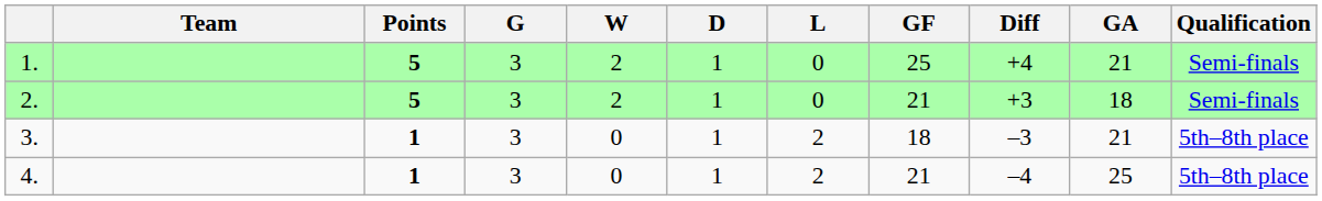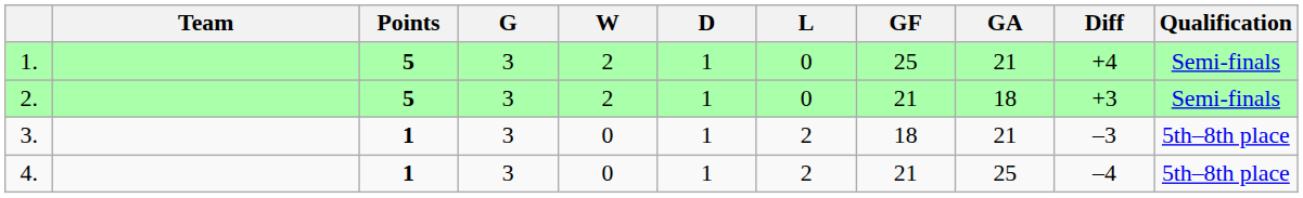 <table class=wikitable style="text-align:center">
 <tr bgcolor="#DCDCDC">
 <th width="25"></th>
 <th width="200">Team</th>
 <th width="60">Points</th>
 <th width="60">G</th>
 <th width="60">W</th>
 <th width="60">D</th>
 <th width="60">L</th>
 <th width="60">GF</th>
+<th width="60">GA</th>
 <th width="60">Diff</th>
-<th width="60">GA</th>
 <th width="60">Qualification</th>
 </tr>
 <tr bgcolor=#AAFFAA>
 <td>1.</td>
 <td align=left></td>
 <td><strong>5</strong></td>
 <td>3</td>
 <td>2</td>
 <td>1</td>
 <td>0</td>
 <td>25</td>
+<td>21</td>
 <td>+4</td>
-<td>21</td>
 <td><a href='#'>Semi-finals</a></td>
 </tr>
 <tr bgcolor=#AAFFAA>
 <td>2.</td>
 <td align=left></td>
 <td><strong>5</strong></td>
 <td>3</td>
 <td>2</td>
 <td>1</td>
 <td>0</td>
 <td>21</td>
+<td>18</td>
 <td>+3</td>
-<td>18</td>
 <td><a href='#'>Semi-finals</a></td>
 </tr>
 <tr>
 <td>3.</td>
 <td align=left></td>
 <td><strong>1</strong></td>
 <td>3</td>
 <td>0</td>
 <td>1</td>
 <td>2</td>
 <td>18</td>
+<td>21</td>
 <td>–3</td>
-<td>21</td>
 <td><a href='#'>5th–8th place</a></td>
 </tr>
 <tr>
 <td>4.</td>
 <td align=left></td>
 <td><strong>1</strong></td>
 <td>3</td>
 <td>0</td>
 <td>1</td>
 <td>2</td>
 <td>21</td>
+<td>25</td>
 <td>–4</td>
-<td>25</td>
 <td><a href='#'>5th–8th place</a></td>
 </tr>
 </table>
